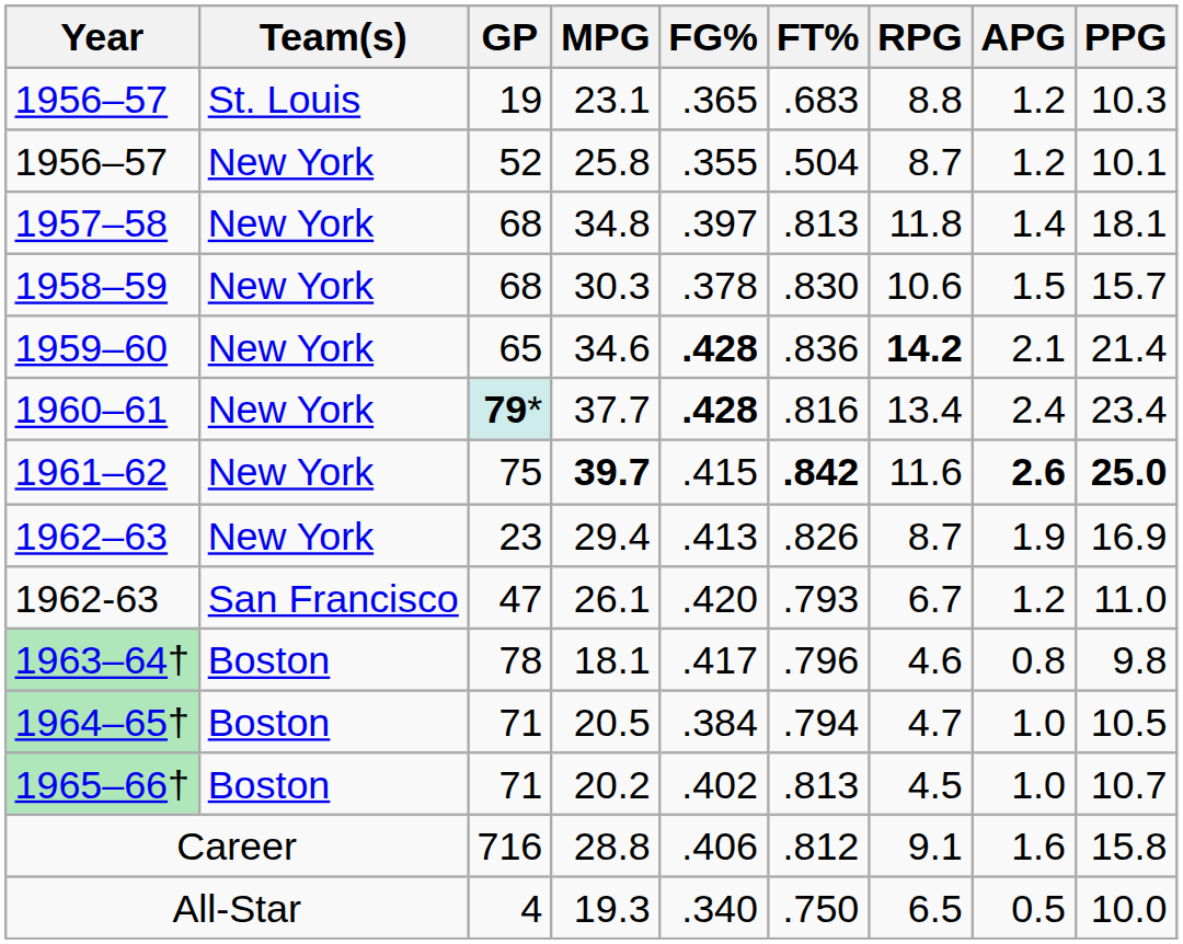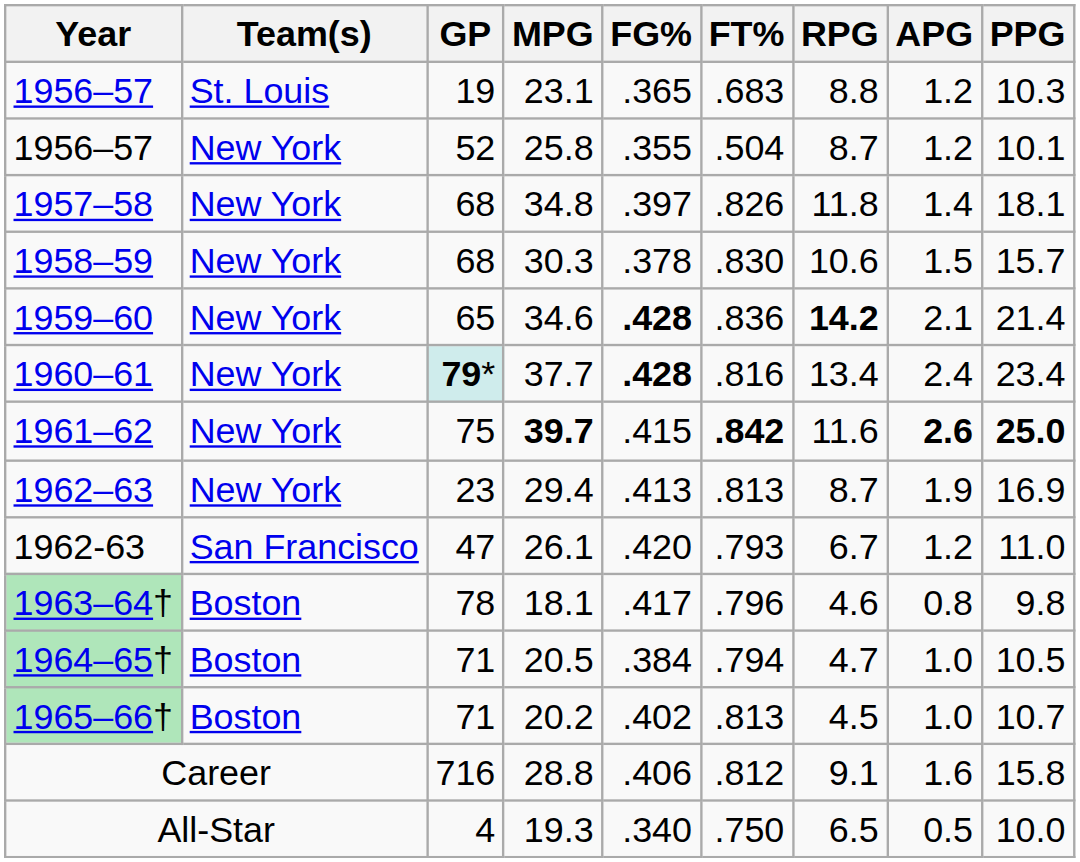 <table class="wikitable sortable" style="font-size:95%; text-align:right;">
 <tr>
 <th>Year</th>
 <th>Team(s)</th>
 <th>GP</th>
 <th>MPG</th>
 <th>FG%</th>
 <th>FT%</th>
 <th>RPG</th>
 <th>APG</th>
 <th>PPG</th>
 </tr>
 <tr>
 <td style="text-align:left;"><a href='#'>1956–57</a></td>
 <td style="text-align:left;"><a href='#'>St. Louis</a></td>
 <td>19</td>
 <td>23.1</td>
 <td>.365</td>
 <td>.683</td>
 <td>8.8</td>
 <td>1.2</td>
 <td>10.3</td>
 </tr>
 <tr>
 <td style="text-align:left;">1956–57</td>
 <td style="text-align:left;"><a href='#'>New York</a></td>
 <td>52</td>
 <td>25.8</td>
 <td>.355</td>
 <td>.504</td>
 <td>8.7</td>
 <td>1.2</td>
 <td>10.1</td>
 </tr>
 <tr>
 <td style="text-align:left;"><a href='#'>1957–58</a></td>
 <td style="text-align:left;"><a href='#'>New York</a></td>
 <td>68</td>
 <td>34.8</td>
 <td>.397</td>
-<td>.813</td>
+<td>.826</td>
 <td>11.8</td>
 <td>1.4</td>
 <td>18.1</td>
 </tr>
 <tr>
 <td style="text-align:left;"><a href='#'>1958–59</a></td>
 <td style="text-align:left;"><a href='#'>New York</a></td>
 <td>68</td>
 <td>30.3</td>
 <td>.378</td>
 <td>.830</td>
 <td>10.6</td>
 <td>1.5</td>
 <td>15.7</td>
 </tr>
 <tr>
 <td style="text-align:left;"><a href='#'>1959–60</a></td>
 <td style="text-align:left;"><a href='#'>New York</a></td>
 <td>65</td>
 <td>34.6</td>
 <td><strong>.428</strong></td>
 <td>.836</td>
 <td><strong>14.2</strong></td>
 <td>2.1</td>
 <td>21.4</td>
 </tr>
 <tr>
 <td style="text-align:left;"><a href='#'>1960–61</a></td>
 <td style="text-align:left;"><a href='#'>New York</a></td>
 <td bgcolor="CFECEC"><strong>79</strong>*</td>
 <td>37.7</td>
 <td><strong>.428</strong></td>
 <td>.816</td>
 <td>13.4</td>
 <td>2.4</td>
 <td>23.4</td>
 </tr>
 <tr>
 <td style="text-align:left;"><a href='#'>1961–62</a></td>
 <td style="text-align:left;"><a href='#'>New York</a></td>
 <td>75</td>
 <td><strong>39.7</strong></td>
 <td>.415</td>
 <td><strong>.842</strong></td>
 <td>11.6</td>
 <td><strong>2.6</strong></td>
 <td><strong>25.0</strong></td>
 </tr>
 <tr>
 <td style="text-align:left;"><a href='#'>1962–63</a></td>
 <td style="text-align:left;"><a href='#'>New York</a></td>
 <td>23</td>
 <td>29.4</td>
 <td>.413</td>
-<td>.826</td>
+<td>.813</td>
 <td>8.7</td>
 <td>1.9</td>
 <td>16.9</td>
 </tr>
 <tr>
 <td style="text-align:left;">1962-63</td>
 <td style="text-align:left;"><a href='#'>San Francisco</a></td>
 <td>47</td>
 <td>26.1</td>
 <td>.420</td>
 <td>.793</td>
 <td>6.7</td>
 <td>1.2</td>
 <td>11.0</td>
 </tr>
 <tr>
 <td style="text-align:left;background:#afe6ba;"><a href='#'>1963–64</a>†</td>
 <td style="text-align:left;"><a href='#'>Boston</a></td>
 <td>78</td>
 <td>18.1</td>
 <td>.417</td>
 <td>.796</td>
 <td>4.6</td>
 <td>0.8</td>
 <td>9.8</td>
 </tr>
 <tr>
 <td style="text-align:left;background:#afe6ba;"><a href='#'>1964–65</a>†</td>
 <td style="text-align:left;"><a href='#'>Boston</a></td>
 <td>71</td>
 <td>20.5</td>
 <td>.384</td>
 <td>.794</td>
 <td>4.7</td>
 <td>1.0</td>
 <td>10.5</td>
 </tr>
 <tr>
 <td style="text-align:left;background:#afe6ba;"><a href='#'>1965–66</a>†</td>
 <td style="text-align:left;"><a href='#'>Boston</a></td>
 <td>71</td>
 <td>20.2</td>
 <td>.402</td>
 <td>.813</td>
 <td>4.5</td>
 <td>1.0</td>
 <td>10.7</td>
 </tr>
 <tr class="sortbottom">
 <td style="text-align:center;" colspan="2">Career</td>
 <td>716</td>
 <td>28.8</td>
 <td>.406</td>
 <td>.812</td>
 <td>9.1</td>
 <td>1.6</td>
 <td>15.8</td>
 </tr>
 <tr class="sortbottom">
 <td style="text-align:center;" colspan=2>All-Star</td>
 <td>4</td>
 <td>19.3</td>
 <td>.340</td>
 <td>.750</td>
 <td>6.5</td>
 <td>0.5</td>
 <td>10.0</td>
 </tr>
 </table>
